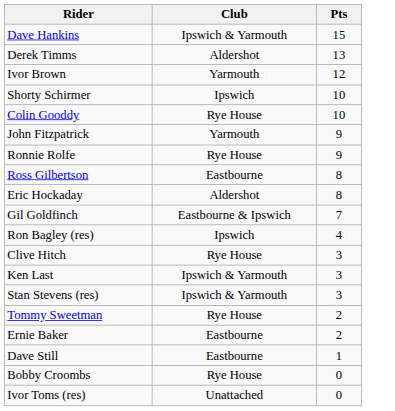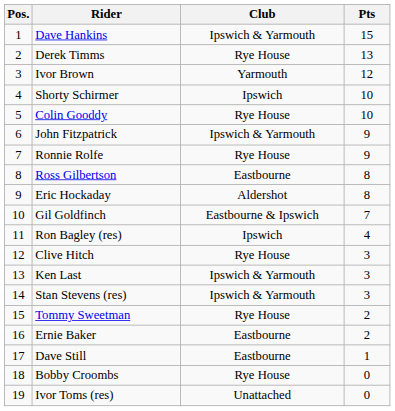 <table class=wikitable>
 <tr>
+<th width=25px>Pos.</th>
 <th width=180px>Rider</th>
 <th width=200px>Club</th>
 <th width=50px>Pts</th>
 </tr>
 <tr align=center >
+<td>1</td>
 <td align=left><a href='#'>Dave Hankins</a></td>
 <td>Ipswich & Yarmouth</td>
 <td>15</td>
 </tr>
 <tr align=center>
+<td>2</td>
 <td align=left>Derek Timms</td>
-<td>Aldershot</td>
+<td>Rye House</td>
 <td>13</td>
 </tr>
 <tr align=center>
+<td>3</td>
 <td align=left>Ivor Brown</td>
 <td>Yarmouth</td>
 <td>12</td>
 </tr>
 <tr align=center>
+<td>4</td>
 <td align=left>Shorty Schirmer</td>
 <td>Ipswich</td>
 <td>10</td>
 </tr>
 <tr align=center>
+<td>5</td>
 <td align=left><a href='#'>Colin Gooddy</a></td>
 <td>Rye House</td>
 <td>10</td>
 </tr>
 <tr align=center>
+<td>6</td>
 <td align=left>John Fitzpatrick</td>
-<td>Yarmouth</td>
+<td>Ipswich & Yarmouth</td>
 <td>9</td>
 </tr>
 <tr align=center>
+<td>7</td>
 <td align=left>Ronnie Rolfe</td>
 <td>Rye House</td>
 <td>9</td>
 </tr>
 <tr align=center>
+<td>8</td>
 <td align=left><a href='#'>Ross Gilbertson</a></td>
 <td>Eastbourne</td>
 <td>8</td>
 </tr>
 <tr align=center>
+<td>9</td>
 <td align=left>Eric Hockaday</td>
 <td>Aldershot</td>
 <td>8</td>
 </tr>
 <tr align=center>
+<td>10</td>
 <td align=left>Gil Goldfinch</td>
 <td>Eastbourne & Ipswich</td>
 <td>7</td>
 </tr>
 <tr align=center>
+<td>11</td>
 <td align=left>Ron Bagley (res)</td>
 <td>Ipswich</td>
 <td>4</td>
 </tr>
 <tr align=center>
+<td>12</td>
 <td align=left>Clive Hitch</td>
 <td>Rye House</td>
 <td>3</td>
 </tr>
 <tr align=center>
+<td>13</td>
 <td align=left>Ken Last</td>
 <td>Ipswich & Yarmouth</td>
 <td>3</td>
 </tr>
 <tr align=center>
+<td>14</td>
 <td align=left>Stan Stevens (res)</td>
 <td>Ipswich & Yarmouth</td>
 <td>3</td>
 </tr>
 <tr align=center>
+<td>15</td>
 <td align=left><a href='#'>Tommy Sweetman</a></td>
 <td>Rye House</td>
 <td>2</td>
 </tr>
 <tr align=center>
+<td>16</td>
 <td align=left>Ernie Baker</td>
 <td>Eastbourne</td>
 <td>2</td>
 </tr>
 <tr align=center>
+<td>17</td>
 <td align=left>Dave Still</td>
 <td>Eastbourne</td>
 <td>1</td>
 </tr>
 <tr align=center>
+<td>18</td>
 <td align=left>Bobby Croombs</td>
 <td>Rye House</td>
 <td>0</td>
 </tr>
 <tr align=center>
+<td>19</td>
 <td align=left>Ivor Toms (res)</td>
 <td>Unattached</td>
 <td>0</td>
 </tr>
 </table>
